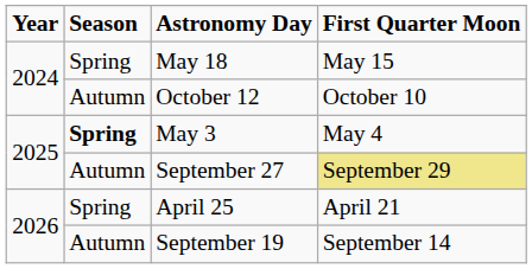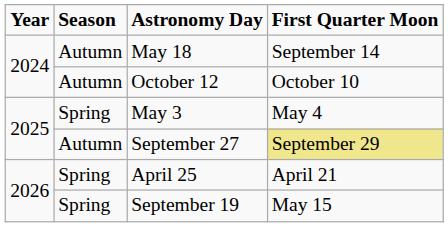 <table class="wikitable" style="margin: 1em auto 1em auto;">
 <tr>
 <td><strong>Year</strong></td>
 <td><strong>Season</strong></td>
 <td><strong>Astronomy Day</strong></td>
 <td><strong>First Quarter Moon</strong></td>
 </tr>
 <tr>
 <td rowspan="2">2024</td>
-<td>Spring</td>
+<td>Autumn</td>
 <td>May 18</td>
-<td>May 15</td>
+<td>September 14</td>
 </tr>
 <tr>
 <td>Autumn</td>
 <td>October 12</td>
 <td>October 10</td>
 </tr>
 <tr>
 <td rowspan="2" style="text-align:center;">2025</td>
-<td><strong>Spring</strong></td>
+<td>Spring</td>
 <td>May 3</td>
 <td>May 4</td>
 </tr>
 <tr>
 <td>Autumn</td>
 <td>September 27</td>
 <td style="background: khaki;">September 29</td>
 </tr>
 <tr>
 <td rowspan="2" style="text-align: center;">2026</td>
 <td>Spring</td>
 <td>April 25</td>
 <td>April 21</td>
 </tr>
 <tr>
-<td>Autumn</td>
+<td>Spring</td>
 <td>September 19</td>
-<td>September 14</td>
+<td>May 15</td>
 </tr>
 </table>
